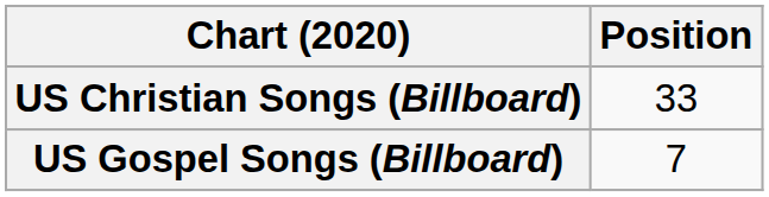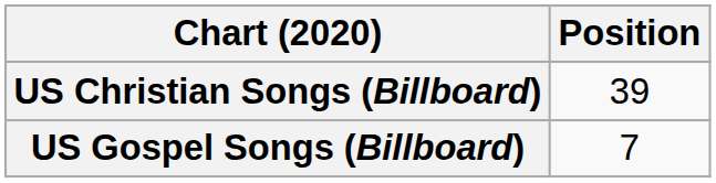 <table class="wikitable plainrowheaders sortable" style="text-align:center">
 <tr>
 <th scope="col">Chart (2020)</th>
 <th scope="col">Position</th>
 </tr>
 <tr>
 <th scope="row">US Christian Songs (<em>Billboard</em>)</th>
-<td>33</td>
+<td>39</td>
 </tr>
 <tr>
 <th scope="row">US Gospel Songs (<em>Billboard</em>)</th>
 <td>7</td>
 </tr>
 </table>
